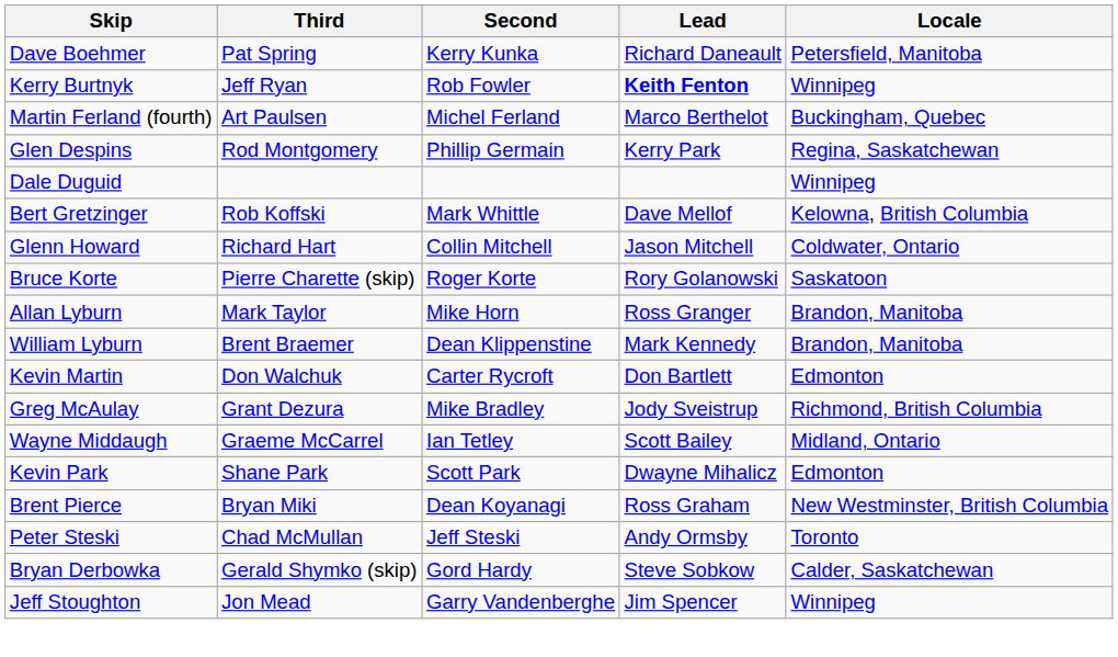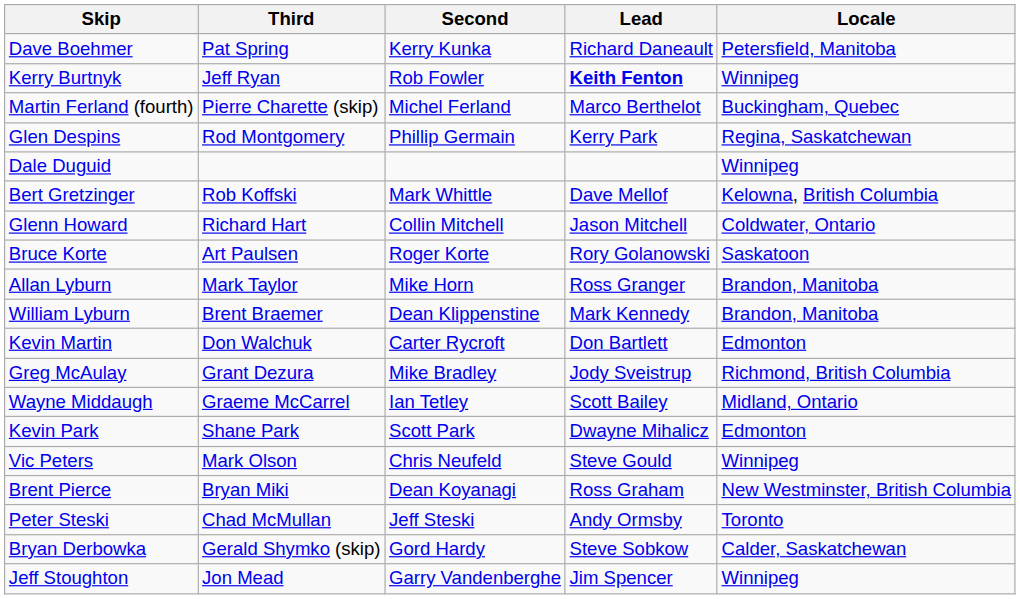 <table class="wikitable">
 <tr>
 <th>Skip</th>
 <th>Third</th>
 <th>Second</th>
 <th>Lead</th>
 <th>Locale</th>
 </tr>
 <tr>
 <td><a href='#'>Dave Boehmer</a></td>
 <td><a href='#'>Pat Spring</a></td>
 <td><a href='#'>Kerry Kunka</a></td>
 <td><a href='#'>Richard Daneault</a></td>
 <td> <a href='#'>Petersfield, Manitoba</a></td>
 </tr>
 <tr>
 <td><a href='#'>Kerry Burtnyk</a></td>
 <td><a href='#'>Jeff Ryan</a></td>
 <td><a href='#'>Rob Fowler</a></td>
 <td><strong><a href='#'>Keith Fenton</a></strong></td>
 <td> <a href='#'>Winnipeg</a></td>
 </tr>
 <tr>
 <td><a href='#'>Martin Ferland</a> (fourth)</td>
-<td><a href='#'>Art Paulsen</a></td>
+<td><a href='#'>Pierre Charette</a> (skip)</td>
 <td><a href='#'>Michel Ferland</a></td>
 <td><a href='#'>Marco Berthelot</a></td>
 <td> <a href='#'>Buckingham, Quebec</a></td>
 </tr>
 <tr>
 <td><a href='#'>Glen Despins</a></td>
 <td><a href='#'>Rod Montgomery</a></td>
 <td><a href='#'>Phillip Germain</a></td>
 <td><a href='#'>Kerry Park</a></td>
 <td> <a href='#'>Regina, Saskatchewan</a></td>
 </tr>
 <tr>
 <td><a href='#'>Dale Duguid</a></td>
 <td></td>
 <td></td>
 <td></td>
 <td> <a href='#'>Winnipeg</a></td>
 </tr>
 <tr>
 <td><a href='#'>Bert Gretzinger</a></td>
 <td><a href='#'>Rob Koffski</a></td>
 <td><a href='#'>Mark Whittle</a></td>
 <td><a href='#'>Dave Mellof</a></td>
 <td> <a href='#'>Kelowna</a>, <a href='#'>British Columbia</a></td>
 </tr>
 <tr>
 <td><a href='#'>Glenn Howard</a></td>
 <td><a href='#'>Richard Hart</a></td>
 <td><a href='#'>Collin Mitchell</a></td>
 <td><a href='#'>Jason Mitchell</a></td>
 <td> <a href='#'>Coldwater, Ontario</a></td>
 </tr>
 <tr>
 <td><a href='#'>Bruce Korte</a></td>
-<td><a href='#'>Pierre Charette</a> (skip)</td>
+<td><a href='#'>Art Paulsen</a></td>
 <td><a href='#'>Roger Korte</a></td>
 <td><a href='#'>Rory Golanowski</a></td>
 <td> <a href='#'>Saskatoon</a></td>
 </tr>
 <tr>
 <td><a href='#'>Allan Lyburn</a></td>
 <td><a href='#'>Mark Taylor</a></td>
 <td><a href='#'>Mike Horn</a></td>
 <td><a href='#'>Ross Granger</a></td>
 <td> <a href='#'>Brandon, Manitoba</a></td>
 </tr>
 <tr>
 <td><a href='#'>William Lyburn</a></td>
 <td><a href='#'>Brent Braemer</a></td>
 <td><a href='#'>Dean Klippenstine</a></td>
 <td><a href='#'>Mark Kennedy</a></td>
 <td> <a href='#'>Brandon, Manitoba</a></td>
 </tr>
 <tr>
 <td><a href='#'>Kevin Martin</a></td>
 <td><a href='#'>Don Walchuk</a></td>
 <td><a href='#'>Carter Rycroft</a></td>
 <td><a href='#'>Don Bartlett</a></td>
 <td> <a href='#'>Edmonton</a></td>
 </tr>
 <tr>
 <td><a href='#'>Greg McAulay</a></td>
 <td><a href='#'>Grant Dezura</a></td>
 <td><a href='#'>Mike Bradley</a></td>
 <td><a href='#'>Jody Sveistrup</a></td>
 <td> <a href='#'>Richmond, British Columbia</a></td>
 </tr>
 <tr>
 <td><a href='#'>Wayne Middaugh</a></td>
 <td><a href='#'>Graeme McCarrel</a></td>
 <td><a href='#'>Ian Tetley</a></td>
 <td><a href='#'>Scott Bailey</a></td>
 <td> <a href='#'>Midland, Ontario</a></td>
 </tr>
 <tr>
 <td><a href='#'>Kevin Park</a></td>
 <td><a href='#'>Shane Park</a></td>
 <td><a href='#'>Scott Park</a></td>
 <td><a href='#'>Dwayne Mihalicz</a></td>
 <td> <a href='#'>Edmonton</a></td>
 </tr>
 <tr>
+<td><a href='#'>Vic Peters</a></td>
+<td><a href='#'>Mark Olson</a></td>
+<td><a href='#'>Chris Neufeld</a></td>
+<td><a href='#'>Steve Gould</a></td>
+<td> <a href='#'>Winnipeg</a></td>
+</tr>
+<tr>
 <td><a href='#'>Brent Pierce</a></td>
 <td><a href='#'>Bryan Miki</a></td>
 <td><a href='#'>Dean Koyanagi</a></td>
 <td><a href='#'>Ross Graham</a></td>
 <td> <a href='#'>New Westminster, British Columbia</a></td>
 </tr>
 <tr>
 <td><a href='#'>Peter Steski</a></td>
 <td><a href='#'>Chad McMullan</a></td>
 <td><a href='#'>Jeff Steski</a></td>
 <td><a href='#'>Andy Ormsby</a></td>
 <td> <a href='#'>Toronto</a></td>
 </tr>
 <tr>
 <td><a href='#'>Bryan Derbowka</a></td>
 <td><a href='#'>Gerald Shymko</a> (skip)</td>
 <td><a href='#'>Gord Hardy</a></td>
 <td><a href='#'>Steve Sobkow</a></td>
 <td> <a href='#'>Calder, Saskatchewan</a></td>
 </tr>
 <tr>
 <td><a href='#'>Jeff Stoughton</a></td>
 <td><a href='#'>Jon Mead</a></td>
 <td><a href='#'>Garry Vandenberghe</a></td>
 <td><a href='#'>Jim Spencer</a></td>
 <td> <a href='#'>Winnipeg</a></td>
 </tr>
 </table>
